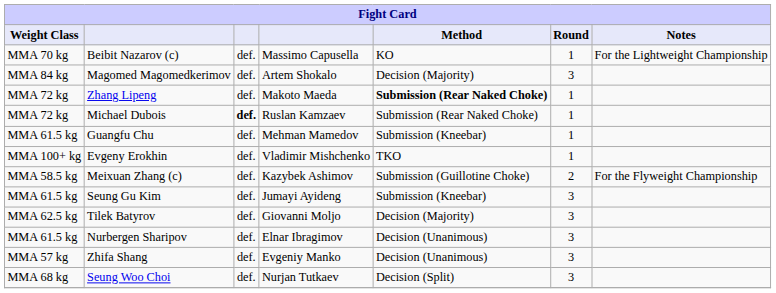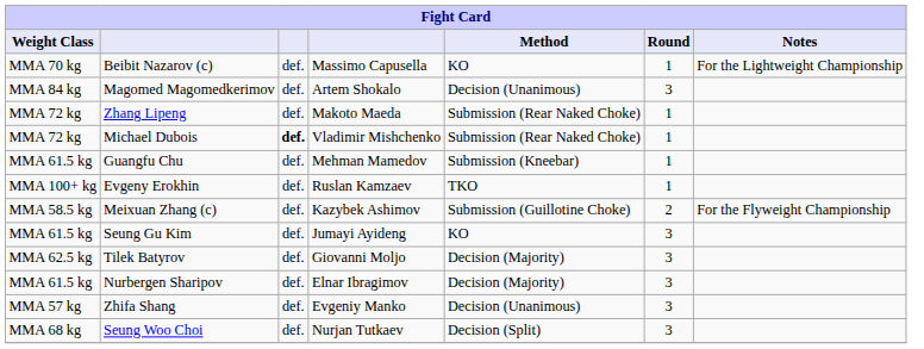 <table class="wikitable" style="font-size: 80%;">
 <tr>
 <th colspan="8" style="background-color: #ccf; color: #000080; text-align: center;"><strong>Fight Card</strong></th>
 </tr>
 <tr>
 <th colspan="1" style="background-color: #E6E8FA; color: #000000; text-align: center;">Weight Class</th>
 <th colspan="1" style="background-color: #E6E8FA; color: #000000; text-align: center;"></th>
 <th colspan="1" style="background-color: #E6E8FA; color: #000000; text-align: center;"></th>
 <th colspan="1" style="background-color: #E6E8FA; color: #000000; text-align: center;"></th>
 <th colspan="1" style="background-color: #E6E8FA; color: #000000; text-align: center;">Method</th>
 <th colspan="1" style="background-color: #E6E8FA; color: #000000; text-align: center;">Round</th>
 <th colspan="1" style="background-color: #E6E8FA; color: #000000; text-align: center;">Notes</th>
 </tr>
 <tr>
 <td>MMA 70 kg</td>
 <td> Beibit Nazarov (c)</td>
 <td align=center>def.</td>
 <td> Massimo Capusella</td>
 <td>KO</td>
 <td align=center>1</td>
 <td>For the Lightweight Championship</td>
 </tr>
 <tr>
 <td>MMA 84 kg</td>
 <td> Magomed Magomedkerimov</td>
 <td align=center>def.</td>
 <td> Artem Shokalo</td>
-<td>Decision (Majority)</td>
+<td>Decision (Unanimous)</td>
 <td align=center>3</td>
 <td></td>
 </tr>
 <tr>
 <td>MMA 72 kg</td>
 <td> <a href='#'>Zhang Lipeng</a></td>
 <td align=center>def.</td>
 <td> Makoto Maeda</td>
-<td><strong>Submission (Rear Naked Choke)</strong></td>
+<td>Submission (Rear Naked Choke)</td>
 <td align=center>1</td>
 <td></td>
 </tr>
 <tr>
 <td>MMA 72 kg</td>
 <td> Michael Dubois</td>
 <td align=center><strong>def.</strong></td>
-<td> Ruslan Kamzaev</td>
+<td> Vladimir Mishchenko</td>
 <td>Submission (Rear Naked Choke)</td>
 <td align=center>1</td>
 <td></td>
 </tr>
 <tr>
 <td>MMA 61.5 kg</td>
 <td> Guangfu Chu</td>
 <td align=center>def.</td>
 <td> Mehman Mamedov</td>
 <td>Submission (Kneebar)</td>
 <td align=center>1</td>
 <td></td>
 </tr>
 <tr>
 <td>MMA 100+ kg</td>
 <td> Evgeny Erokhin</td>
 <td align=center>def.</td>
-<td> Vladimir Mishchenko</td>
+<td> Ruslan Kamzaev</td>
 <td>TKO</td>
 <td align=center>1</td>
 <td></td>
 </tr>
 <tr>
 <td>MMA 58.5 kg</td>
 <td> Meixuan Zhang (c)</td>
 <td align=center>def.</td>
 <td> Kazybek Ashimov</td>
 <td>Submission (Guillotine Choke)</td>
 <td align=center>2</td>
 <td>For the Flyweight Championship</td>
 </tr>
 <tr>
 <td>MMA 61.5 kg</td>
 <td> Seung Gu Kim</td>
 <td align=center>def.</td>
 <td> Jumayi Ayideng</td>
-<td>Submission (Kneebar)</td>
+<td>KO</td>
 <td align=center>3</td>
 <td></td>
 </tr>
 <tr>
 <td>MMA 62.5 kg</td>
 <td> Tilek Batyrov</td>
 <td align=center>def.</td>
 <td> Giovanni Moljo</td>
 <td>Decision (Majority)</td>
 <td align=center>3</td>
 <td></td>
 </tr>
 <tr>
 <td>MMA 61.5 kg</td>
 <td> Nurbergen Sharipov</td>
 <td align=center>def.</td>
 <td> Elnar Ibragimov</td>
-<td>Decision (Unanimous)</td>
+<td>Decision (Majority)</td>
 <td align=center>3</td>
 <td></td>
 </tr>
 <tr>
 <td>MMA 57 kg</td>
 <td> Zhifa Shang</td>
 <td align=center>def.</td>
 <td> Evgeniy Manko</td>
 <td>Decision (Unanimous)</td>
 <td align=center>3</td>
 <td></td>
 </tr>
 <tr>
 <td>MMA 68 kg</td>
 <td> <a href='#'>Seung Woo Choi</a></td>
 <td align=center>def.</td>
 <td> Nurjan Tutkaev</td>
 <td>Decision (Split)</td>
 <td align=center>3</td>
 <td></td>
 </tr>
 <tr>
 </tr>
 </table>
